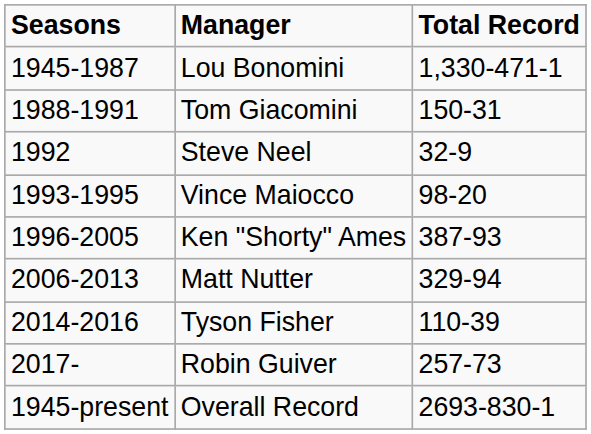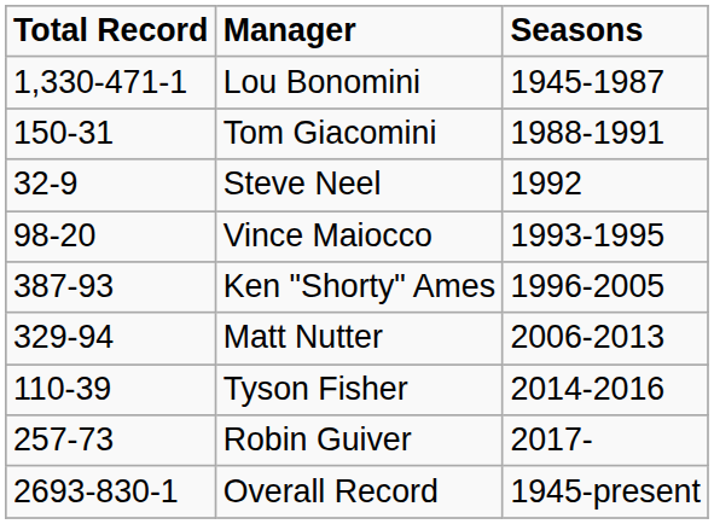 <table class="wikitable">
 <tr>
+<td><strong>Total Record</strong></td>
+<td><strong>Manager</strong></td>
 <td><strong>Seasons</strong></td>
-<td><strong>Manager</strong></td>
-<td><strong>Total Record</strong></td>
 </tr>
 <tr>
+<td>1,330-471-1</td>
+<td>Lou Bonomini</td>
 <td>1945-1987</td>
-<td>Lou Bonomini</td>
-<td>1,330-471-1</td>
 </tr>
 <tr>
+<td>150-31</td>
+<td>Tom Giacomini</td>
 <td>1988-1991</td>
-<td>Tom Giacomini</td>
-<td>150-31</td>
 </tr>
 <tr>
+<td>32-9</td>
+<td>Steve Neel</td>
 <td>1992</td>
-<td>Steve Neel</td>
-<td>32-9</td>
 </tr>
 <tr>
+<td>98-20</td>
+<td>Vince Maiocco</td>
 <td>1993-1995</td>
-<td>Vince Maiocco</td>
-<td>98-20</td>
 </tr>
 <tr>
+<td>387-93</td>
+<td>Ken "Shorty" Ames</td>
 <td>1996-2005</td>
-<td>Ken "Shorty" Ames</td>
-<td>387-93</td>
 </tr>
 <tr>
+<td>329-94</td>
+<td>Matt Nutter</td>
 <td>2006-2013</td>
-<td>Matt Nutter</td>
-<td>329-94</td>
 </tr>
 <tr>
+<td>110-39</td>
+<td>Tyson Fisher</td>
 <td>2014-2016</td>
-<td>Tyson Fisher</td>
-<td>110-39</td>
 </tr>
 <tr>
+<td>257-73</td>
+<td>Robin Guiver</td>
 <td>2017-</td>
-<td>Robin Guiver</td>
-<td>257-73</td>
 </tr>
 <tr>
+<td>2693-830-1</td>
+<td>Overall Record</td>
 <td>1945-present</td>
-<td>Overall Record</td>
-<td>2693-830-1</td>
 </tr>
 </table>
